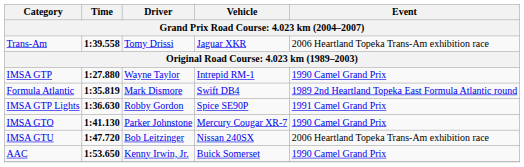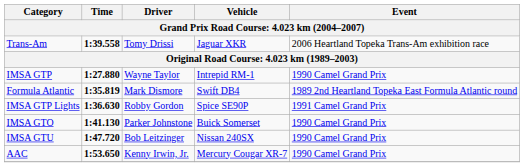 <table class="wikitable">
 <tr>
 <th>Category</th>
 <th>Time</th>
 <th>Driver</th>
 <th>Vehicle</th>
 <th>Event</th>
 </tr>
 <tr>
 <th colspan=5>Grand Prix Road Course: 4.023 km (2004–2007)</th>
 </tr>
 <tr>
 <td><a href='#'>Trans-Am</a></td>
 <td><strong>1:39.558</strong></td>
 <td><a href='#'>Tomy Drissi</a></td>
 <td><a href='#'>Jaguar XKR</a></td>
 <td>2006 Heartland Topeka Trans-Am exhibition race</td>
 </tr>
 <tr>
 <th colspan=5>Original Road Course: 4.023 km (1989–2003)</th>
 </tr>
 <tr>
 <td><a href='#'>IMSA GTP</a></td>
 <td><strong>1:27.880</strong></td>
 <td><a href='#'>Wayne Taylor</a></td>
 <td><a href='#'>Intrepid RM-1</a></td>
 <td><a href='#'>1990 Camel Grand Prix</a></td>
 </tr>
 <tr>
 <td><a href='#'>Formula Atlantic</a></td>
 <td><strong>1:35.819</strong></td>
 <td><a href='#'>Mark Dismore</a></td>
 <td><a href='#'>Swift DB4</a></td>
 <td><a href='#'>1989 2nd Heartland Topeka East Formula Atlantic round</a></td>
 </tr>
 <tr>
 <td><a href='#'>IMSA GTP Lights</a></td>
 <td><strong>1:36.630</strong></td>
 <td><a href='#'>Robby Gordon</a></td>
 <td><a href='#'>Spice SE90P</a></td>
 <td><a href='#'>1991 Camel Grand Prix</a></td>
 </tr>
 <tr>
 <td><a href='#'>IMSA GTO</a></td>
 <td><strong>1:41.130</strong></td>
 <td><a href='#'>Parker Johnstone</a></td>
-<td><a href='#'>Mercury Cougar XR-7</a></td>
+<td><a href='#'>Buick Somerset</a></td>
 <td><a href='#'>1990 Camel Grand Prix</a></td>
 </tr>
 <tr>
 <td><a href='#'>IMSA GTU</a></td>
 <td><strong>1:47.720</strong></td>
 <td><a href='#'>Bob Leitzinger</a></td>
 <td><a href='#'>Nissan 240SX</a></td>
-<td>2006 Heartland Topeka Trans-Am exhibition race</td>
+<td><a href='#'>1990 Camel Grand Prix</a></td>
 </tr>
 <tr>
 <td><a href='#'>AAC</a></td>
 <td><strong>1:53.650</strong></td>
 <td><a href='#'>Kenny Irwin, Jr.</a></td>
-<td><a href='#'>Buick Somerset</a></td>
+<td><a href='#'>Mercury Cougar XR-7</a></td>
 <td><a href='#'>1990 Camel Grand Prix</a></td>
 </tr>
 <tr>
 </tr>
 </table>
